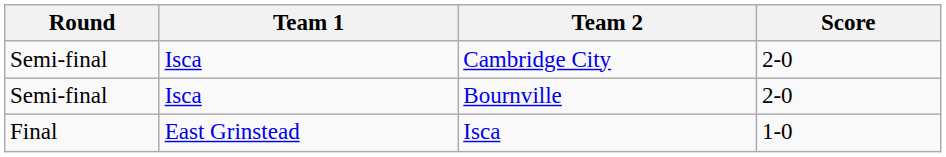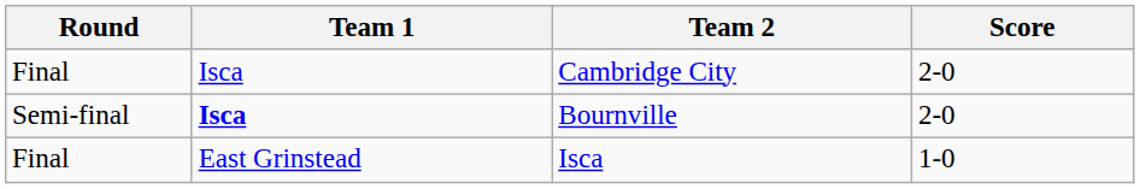 <table class="wikitable" style="font-size: 100%">
 <tr>
 <th width=100>Round</th>
 <th width=200>Team 1</th>
 <th width=200>Team 2</th>
 <th width=120>Score</th>
 </tr>
 <tr>
-<td>Semi-final</td>
+<td>Final</td>
 <td><a href='#'>Isca</a></td>
 <td><a href='#'>Cambridge City</a></td>
 <td>2-0</td>
 </tr>
 <tr>
 <td>Semi-final</td>
-<td><a href='#'>Isca</a></td>
+<td><strong><a href='#'>Isca</a></strong></td>
 <td><a href='#'>Bournville</a></td>
 <td>2-0</td>
 </tr>
 <tr>
 <td>Final</td>
 <td><a href='#'>East Grinstead</a></td>
 <td><a href='#'>Isca</a></td>
 <td>1-0</td>
 </tr>
 </table>
